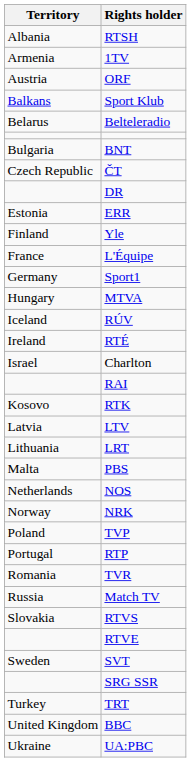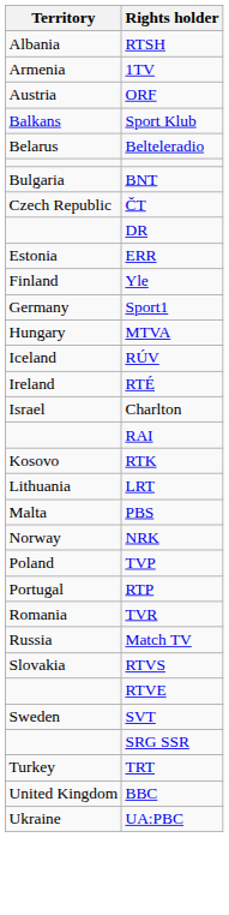 <table class="wikitable">
 <tr>
 <th>Territory</th>
 <th>Rights holder</th>
 </tr>
 <tr>
 <td>Albania</td>
 <td><a href='#'>RTSH</a></td>
 </tr>
 <tr>
 <td>Armenia</td>
 <td><a href='#'>1TV</a></td>
 </tr>
 <tr>
 <td>Austria</td>
 <td><a href='#'>ORF</a></td>
 </tr>
 <tr>
 <td><a href='#'>Balkans</a></td>
 <td><a href='#'>Sport Klub</a></td>
 </tr>
 <tr>
 <td>Belarus</td>
 <td><a href='#'>Belteleradio</a></td>
 </tr>
 <tr>
 <td></td>
 <td></td>
 </tr>
 <tr>
 <td>Bulgaria</td>
 <td><a href='#'>BNT</a></td>
 </tr>
 <tr>
 <td>Czech Republic</td>
 <td><a href='#'>ČT</a></td>
 </tr>
 <tr>
 <td></td>
 <td><a href='#'>DR</a></td>
 </tr>
 <tr>
 <td>Estonia</td>
 <td><a href='#'>ERR</a></td>
 </tr>
 <tr>
 <td>Finland</td>
 <td><a href='#'>Yle</a></td>
 </tr>
 <tr>
-<td>France</td>
-<td><a href='#'>L'Équipe</a></td>
-</tr>
-<tr>
 <td>Germany</td>
 <td><a href='#'>Sport1</a></td>
 </tr>
 <tr>
 <td>Hungary</td>
 <td><a href='#'>MTVA</a></td>
 </tr>
 <tr>
 <td>Iceland</td>
 <td><a href='#'>RÚV</a></td>
 </tr>
 <tr>
 <td>Ireland</td>
 <td><a href='#'>RTÉ</a></td>
 </tr>
 <tr>
 <td>Israel</td>
 <td>Charlton</td>
 </tr>
 <tr>
 <td></td>
 <td><a href='#'>RAI</a></td>
 </tr>
 <tr>
 <td>Kosovo</td>
 <td><a href='#'>RTK</a></td>
 </tr>
 <tr>
-<td>Latvia</td>
-<td><a href='#'>LTV</a></td>
-</tr>
-<tr>
 <td>Lithuania</td>
 <td><a href='#'>LRT</a></td>
 </tr>
 <tr>
 <td>Malta</td>
 <td><a href='#'>PBS</a></td>
-</tr>
-<tr>
-<td>Netherlands</td>
-<td><a href='#'>NOS</a></td>
 </tr>
 <tr>
 <td>Norway</td>
 <td><a href='#'>NRK</a></td>
 </tr>
 <tr>
 <td>Poland</td>
 <td><a href='#'>TVP</a></td>
 </tr>
 <tr>
 <td>Portugal</td>
 <td><a href='#'>RTP</a></td>
 </tr>
 <tr>
 <td>Romania</td>
 <td><a href='#'>TVR</a></td>
 </tr>
 <tr>
 <td>Russia</td>
 <td><a href='#'>Match TV</a></td>
 </tr>
 <tr>
 <td>Slovakia</td>
 <td><a href='#'>RTVS</a></td>
 </tr>
 <tr>
 <td></td>
 <td><a href='#'>RTVE</a></td>
 </tr>
 <tr>
 <td>Sweden</td>
 <td><a href='#'>SVT</a></td>
 </tr>
 <tr>
 <td></td>
 <td><a href='#'>SRG SSR</a></td>
 </tr>
 <tr>
 <td>Turkey</td>
 <td><a href='#'>TRT</a></td>
 </tr>
 <tr>
 <td>United Kingdom</td>
 <td><a href='#'>BBC</a></td>
 </tr>
 <tr>
 <td>Ukraine</td>
 <td><a href='#'>UA:PBC</a></td>
 </tr>
 </table>
